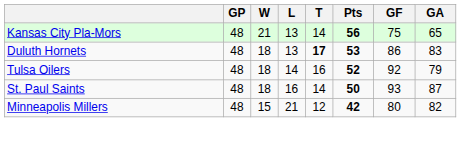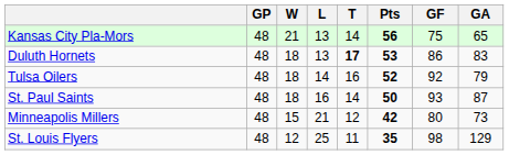 <table class="wikitable">
 <tr>
 <th width="40%"></th>
 <th width="5%">GP</th>
 <th width="5%">W</th>
 <th width="5%">L</th>
 <th width="5%">T</th>
 <th width="7.5%"><strong>Pts</strong></th>
 <th width="7.5%">GF</th>
 <th width="7.5%">GA</th>
 </tr>
 <tr align="center" bgcolor=ddffdd>
 <td align="left"><a href='#'>Kansas City Pla-Mors</a></td>
 <td>48</td>
 <td>21</td>
 <td>13</td>
 <td>14</td>
 <td><strong>56</strong></td>
 <td>75</td>
 <td>65</td>
 </tr>
 <tr align="center">
 <td align="left"><a href='#'>Duluth Hornets</a></td>
 <td>48</td>
 <td>18</td>
 <td>13</td>
 <td><strong>17</strong></td>
 <td><strong>53</strong></td>
 <td>86</td>
 <td>83</td>
 </tr>
 <tr align="center">
 <td align="left"><a href='#'>Tulsa Oilers</a></td>
 <td>48</td>
 <td>18</td>
 <td>14</td>
 <td>16</td>
 <td><strong>52</strong></td>
 <td>92</td>
 <td>79</td>
 </tr>
 <tr align="center">
 <td align="left"><a href='#'>St. Paul Saints</a></td>
 <td>48</td>
 <td>18</td>
 <td>16</td>
 <td>14</td>
 <td><strong>50</strong></td>
 <td>93</td>
 <td>87</td>
 </tr>
 <tr align="center">
 <td align="left"><a href='#'>Minneapolis Millers</a></td>
 <td>48</td>
 <td>15</td>
 <td>21</td>
 <td>12</td>
 <td><strong>42</strong></td>
 <td>80</td>
-<td>82</td>
+<td>73</td>
+</tr>
+<tr align="center">
+<td align="left"><a href='#'>St. Louis Flyers</a></td>
+<td>48</td>
+<td>12</td>
+<td>25</td>
+<td>11</td>
+<td><strong>35</strong></td>
+<td>98</td>
+<td>129</td>
 </tr>
 </table>
